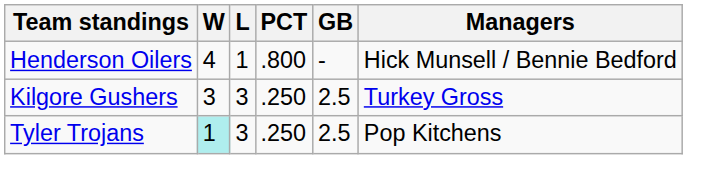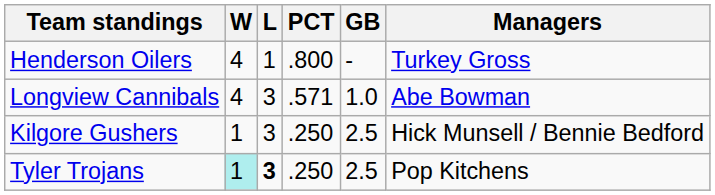 <table class="wikitable">
 <tr>
 <th>Team standings</th>
 <th>W</th>
 <th>L</th>
 <th>PCT</th>
 <th>GB</th>
 <th>Managers</th>
 </tr>
 <tr>
 <td><a href='#'>Henderson Oilers</a></td>
 <td>4</td>
 <td>1</td>
 <td>.800</td>
 <td>-</td>
-<td>Hick Munsell / Bennie Bedford</td>
+<td><a href='#'>Turkey Gross</a></td>
+</tr>
+<tr>
+<td><a href='#'>Longview Cannibals</a></td>
+<td>4</td>
+<td>3</td>
+<td>.571</td>
+<td>1.0</td>
+<td><a href='#'>Abe Bowman</a></td>
 </tr>
 <tr>
 <td><a href='#'>Kilgore Gushers</a></td>
-<td>3</td>
+<td>1</td>
 <td>3</td>
 <td>.250</td>
 <td>2.5</td>
-<td><a href='#'>Turkey Gross</a></td>
+<td>Hick Munsell / Bennie Bedford</td>
 </tr>
 <tr>
 <td><a href='#'>Tyler Trojans</a></td>
 <td style="background: paleturquoise;">1</td>
-<td>3</td>
+<td><strong>3</strong></td>
 <td>.250</td>
 <td>2.5</td>
 <td>Pop Kitchens</td>
 </tr>
 </table>
